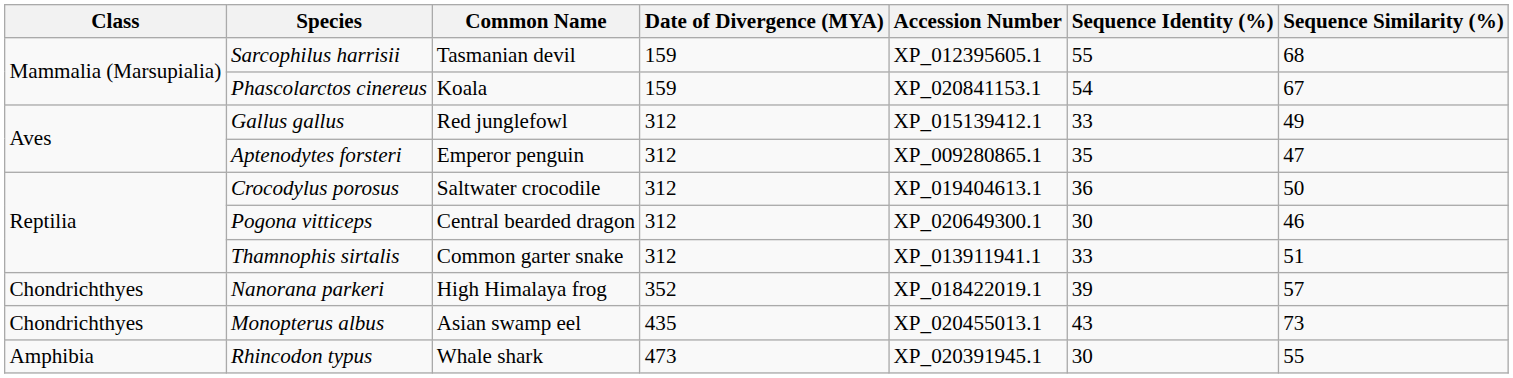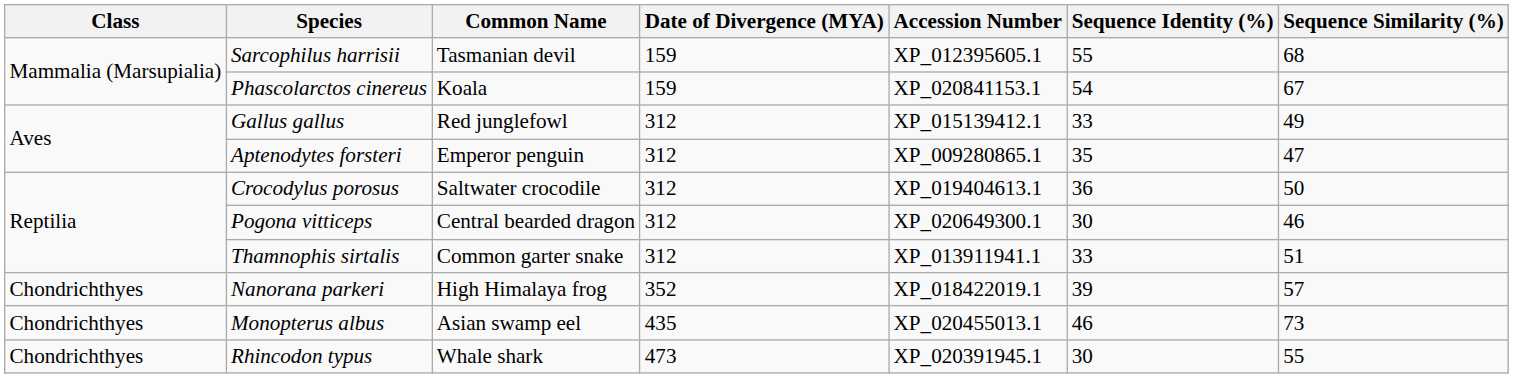 <table class="wikitable">
 <tr>
 <th>Class</th>
 <th>Species</th>
 <th>Common Name</th>
 <th>Date of Divergence (MYA)</th>
 <th>Accession Number</th>
 <th>Sequence Identity (%)</th>
 <th>Sequence Similarity (%)</th>
 </tr>
 <tr>
 <td rowspan="2">Mammalia (Marsupialia)</td>
 <td><em>Sarcophilus  harrisii</em></td>
 <td>Tasmanian  devil</td>
 <td>159</td>
 <td>XP_012395605.1</td>
 <td>55</td>
 <td>68</td>
 </tr>
 <tr>
 <td><em>Phascolarctos  cinereus</em></td>
 <td>Koala</td>
 <td>159</td>
 <td>XP_020841153.1</td>
 <td>54</td>
 <td>67</td>
 </tr>
 <tr>
 <td rowspan="2">Aves</td>
 <td><em>Gallus  gallus</em></td>
 <td>Red  junglefowl</td>
 <td>312</td>
 <td>XP_015139412.1</td>
 <td>33</td>
 <td>49</td>
 </tr>
 <tr>
 <td><em>Aptenodytes  forsteri</em></td>
 <td>Emperor  penguin</td>
 <td>312</td>
 <td>XP_009280865.1</td>
 <td>35</td>
 <td>47</td>
 </tr>
 <tr>
 <td rowspan="3">Reptilia</td>
 <td><em>Crocodylus  porosus</em></td>
 <td>Saltwater  crocodile</td>
 <td>312</td>
 <td>XP_019404613.1</td>
 <td>36</td>
 <td>50</td>
 </tr>
 <tr>
 <td><em>Pogona  vitticeps</em></td>
 <td>Central  bearded dragon</td>
 <td>312</td>
 <td>XP_020649300.1</td>
 <td>30</td>
 <td>46</td>
 </tr>
 <tr>
 <td><em>Thamnophis  sirtalis</em></td>
 <td>Common  garter snake</td>
 <td>312</td>
 <td>XP_013911941.1</td>
 <td>33</td>
 <td>51</td>
 </tr>
 <tr>
 <td>Chondrichthyes</td>
 <td><em>Nanorana  parkeri</em></td>
 <td>High  Himalaya frog</td>
 <td>352</td>
 <td>XP_018422019.1</td>
 <td>39</td>
 <td>57</td>
 </tr>
 <tr>
 <td>Chondrichthyes</td>
 <td><em>Monopterus  albus</em></td>
 <td>Asian  swamp eel</td>
 <td>435</td>
 <td>XP_020455013.1</td>
-<td>43</td>
+<td>46</td>
 <td>73</td>
 </tr>
 <tr>
-<td>Amphibia</td>
+<td>Chondrichthyes</td>
 <td><em>Rhincodon  typus</em></td>
 <td>Whale  shark</td>
 <td>473</td>
 <td>XP_020391945.1</td>
 <td>30</td>
 <td>55</td>
 </tr>
 </table>
